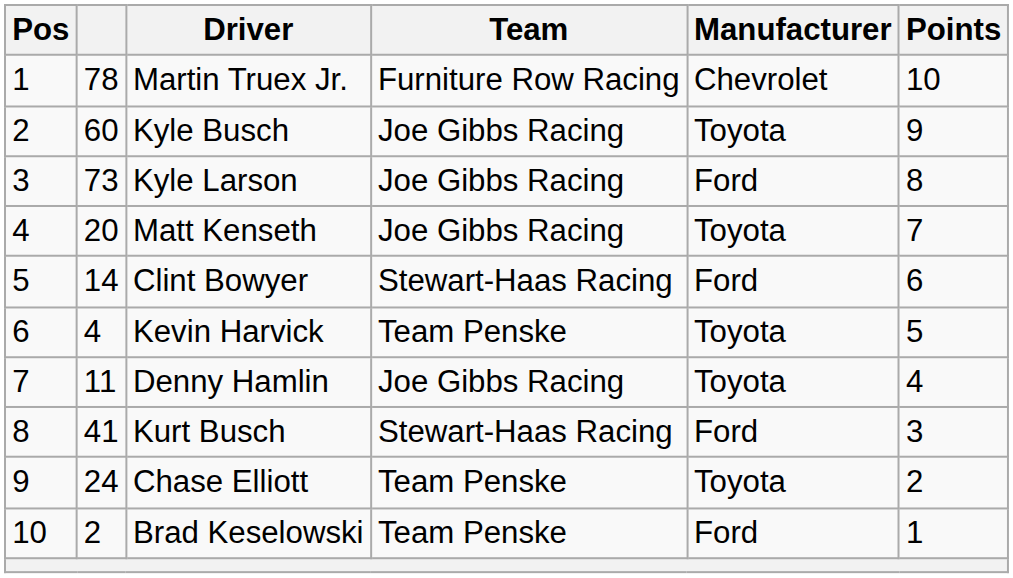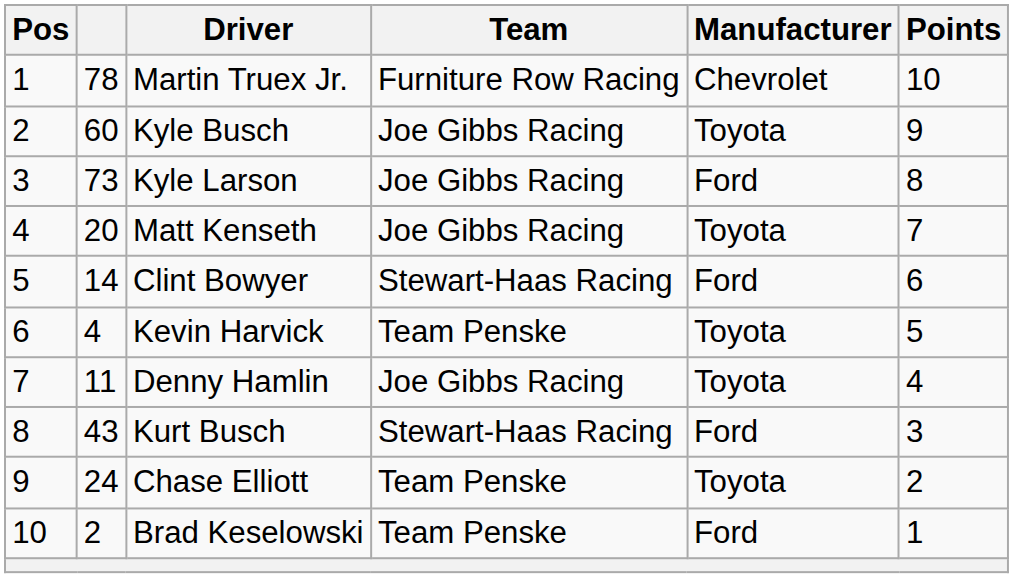 <table class="wikitable" style="font-size:98%">
 <tr>
 <th>Pos</th>
 <th></th>
 <th>Driver</th>
 <th>Team</th>
 <th>Manufacturer</th>
 <th>Points</th>
 </tr>
 <tr>
 <td>1</td>
 <td>78</td>
 <td>Martin Truex Jr.</td>
 <td>Furniture Row Racing</td>
 <td>Chevrolet</td>
 <td>10</td>
 </tr>
 <tr>
 <td>2</td>
 <td>60</td>
 <td>Kyle Busch</td>
 <td>Joe Gibbs Racing</td>
 <td>Toyota</td>
 <td>9</td>
 </tr>
 <tr>
 <td>3</td>
 <td>73</td>
 <td>Kyle Larson</td>
 <td>Joe Gibbs Racing</td>
 <td>Ford</td>
 <td>8</td>
 </tr>
 <tr>
 <td>4</td>
 <td>20</td>
 <td>Matt Kenseth</td>
 <td>Joe Gibbs Racing</td>
 <td>Toyota</td>
 <td>7</td>
 </tr>
 <tr>
 <td>5</td>
 <td>14</td>
 <td>Clint Bowyer</td>
 <td>Stewart-Haas Racing</td>
 <td>Ford</td>
 <td>6</td>
 </tr>
 <tr>
 <td>6</td>
 <td>4</td>
 <td>Kevin Harvick</td>
 <td>Team Penske</td>
 <td>Toyota</td>
 <td>5</td>
 </tr>
 <tr>
 <td>7</td>
 <td>11</td>
 <td>Denny Hamlin</td>
 <td>Joe Gibbs Racing</td>
 <td>Toyota</td>
 <td>4</td>
 </tr>
 <tr>
 <td>8</td>
-<td>41</td>
+<td>43</td>
 <td>Kurt Busch</td>
 <td>Stewart-Haas Racing</td>
 <td>Ford</td>
 <td>3</td>
 </tr>
 <tr>
 <td>9</td>
 <td>24</td>
 <td>Chase Elliott</td>
 <td>Team Penske</td>
 <td>Toyota</td>
 <td>2</td>
 </tr>
 <tr>
 <td>10</td>
 <td>2</td>
 <td>Brad Keselowski</td>
 <td>Team Penske</td>
 <td>Ford</td>
 <td>1</td>
 </tr>
 <tr>
 <th colspan="6"></th>
 </tr>
 </table>
